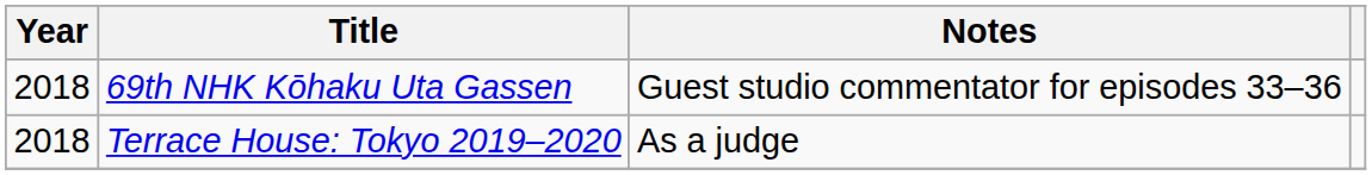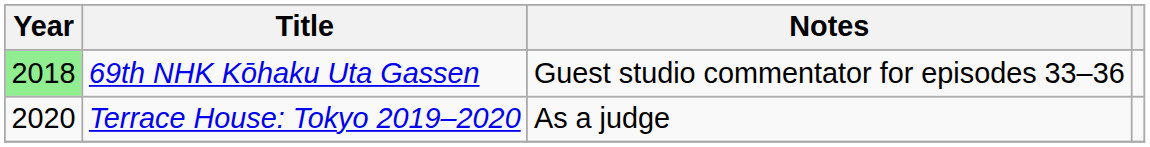 <table class="wikitable">
 <tr>
 <th>Year</th>
 <th>Title</th>
 <th>Notes</th>
 <th class="unsortable"></th>
 </tr>
 <tr>
-<td>2018</td>
+<td style="background: lightgreen;">2018</td>
 <td><em><a href='#'>69th NHK Kōhaku Uta Gassen</a></em></td>
 <td>Guest studio commentator for episodes 33–36</td>
 <td></td>
 </tr>
 <tr>
-<td>2018</td>
+<td>2020</td>
 <td><em><a href='#'>Terrace House: Tokyo 2019–2020</a></em></td>
 <td>As a judge</td>
 <td></td>
 </tr>
 <tr>
 </tr>
 </table>
